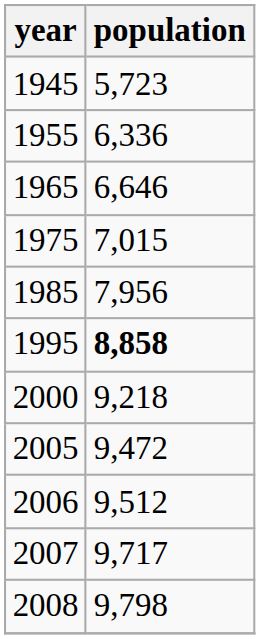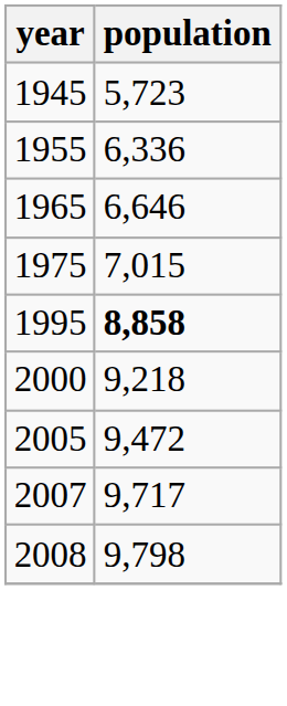 <table class="wikitable">
 <tr>
 <th>year</th>
 <th>population</th>
 </tr>
 <tr>
 <td>1945</td>
 <td>5,723</td>
 </tr>
 <tr>
 <td>1955</td>
 <td>6,336</td>
 </tr>
 <tr>
 <td>1965</td>
 <td>6,646</td>
 </tr>
 <tr>
 <td>1975</td>
 <td>7,015</td>
 </tr>
 <tr>
-<td>1985</td>
-<td>7,956</td>
-</tr>
-<tr>
 <td>1995</td>
 <td><strong>8,858</strong></td>
 </tr>
 <tr>
 <td>2000</td>
 <td>9,218</td>
 </tr>
 <tr>
 <td>2005</td>
 <td>9,472</td>
 </tr>
 <tr>
-<td>2006</td>
-<td>9,512</td>
-</tr>
-<tr>
 <td>2007</td>
 <td>9,717</td>
 </tr>
 <tr>
 <td>2008</td>
 <td>9,798</td>
 </tr>
 <tr>
 </tr>
 </table>
